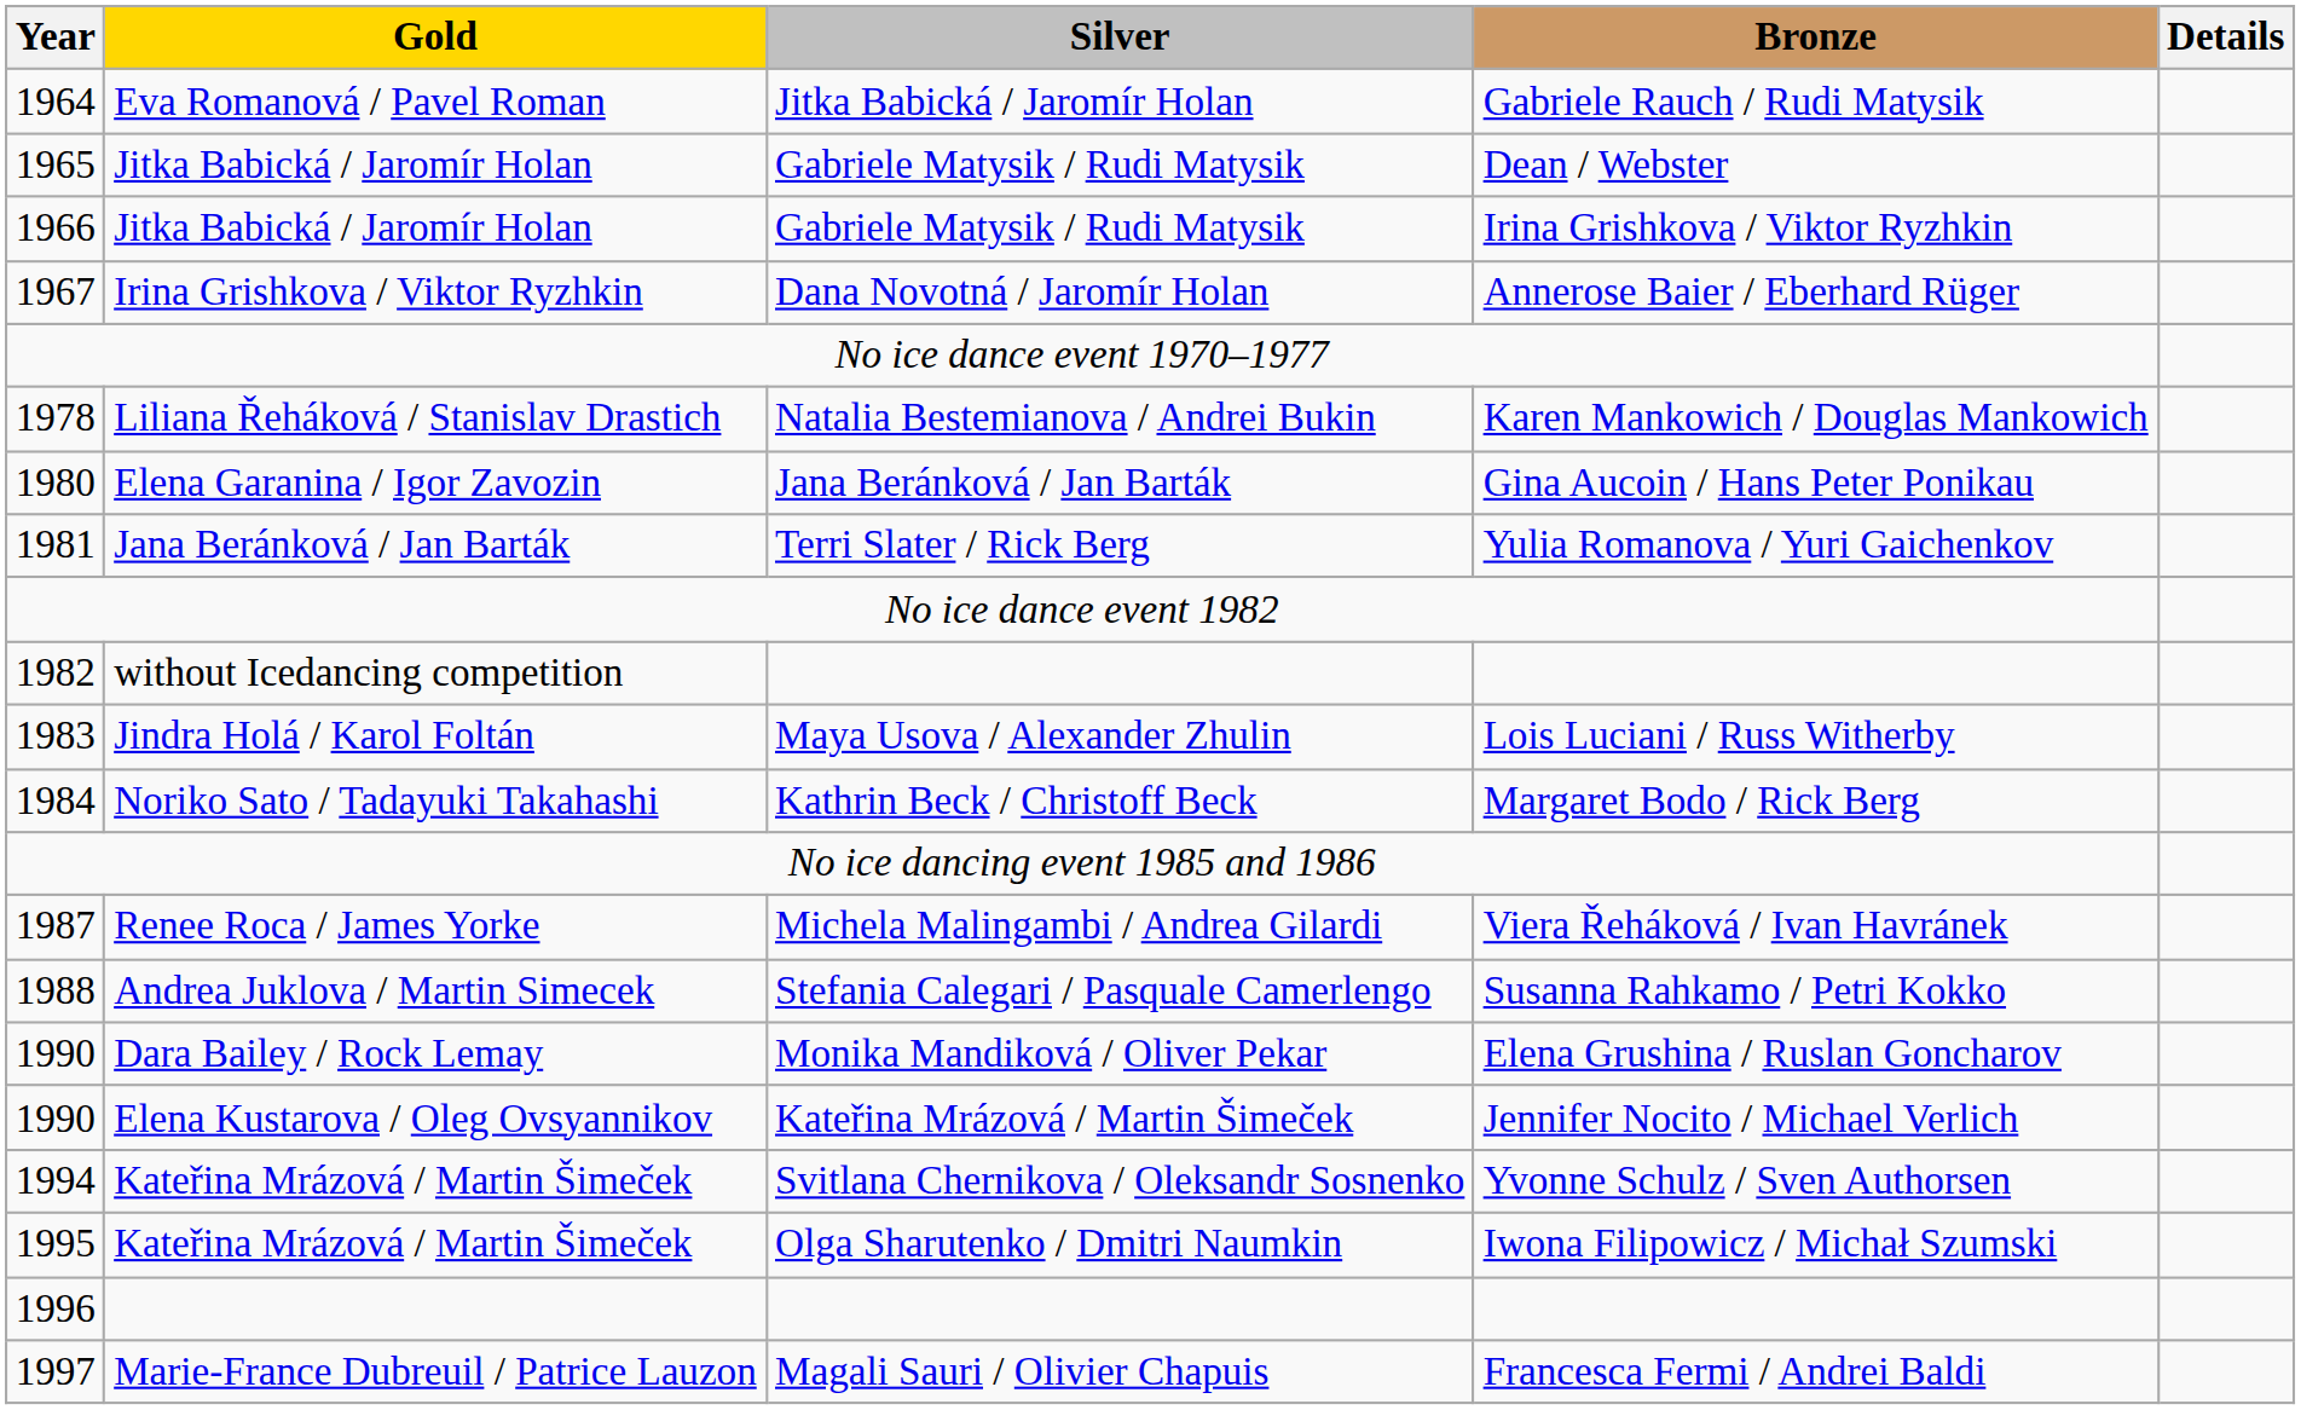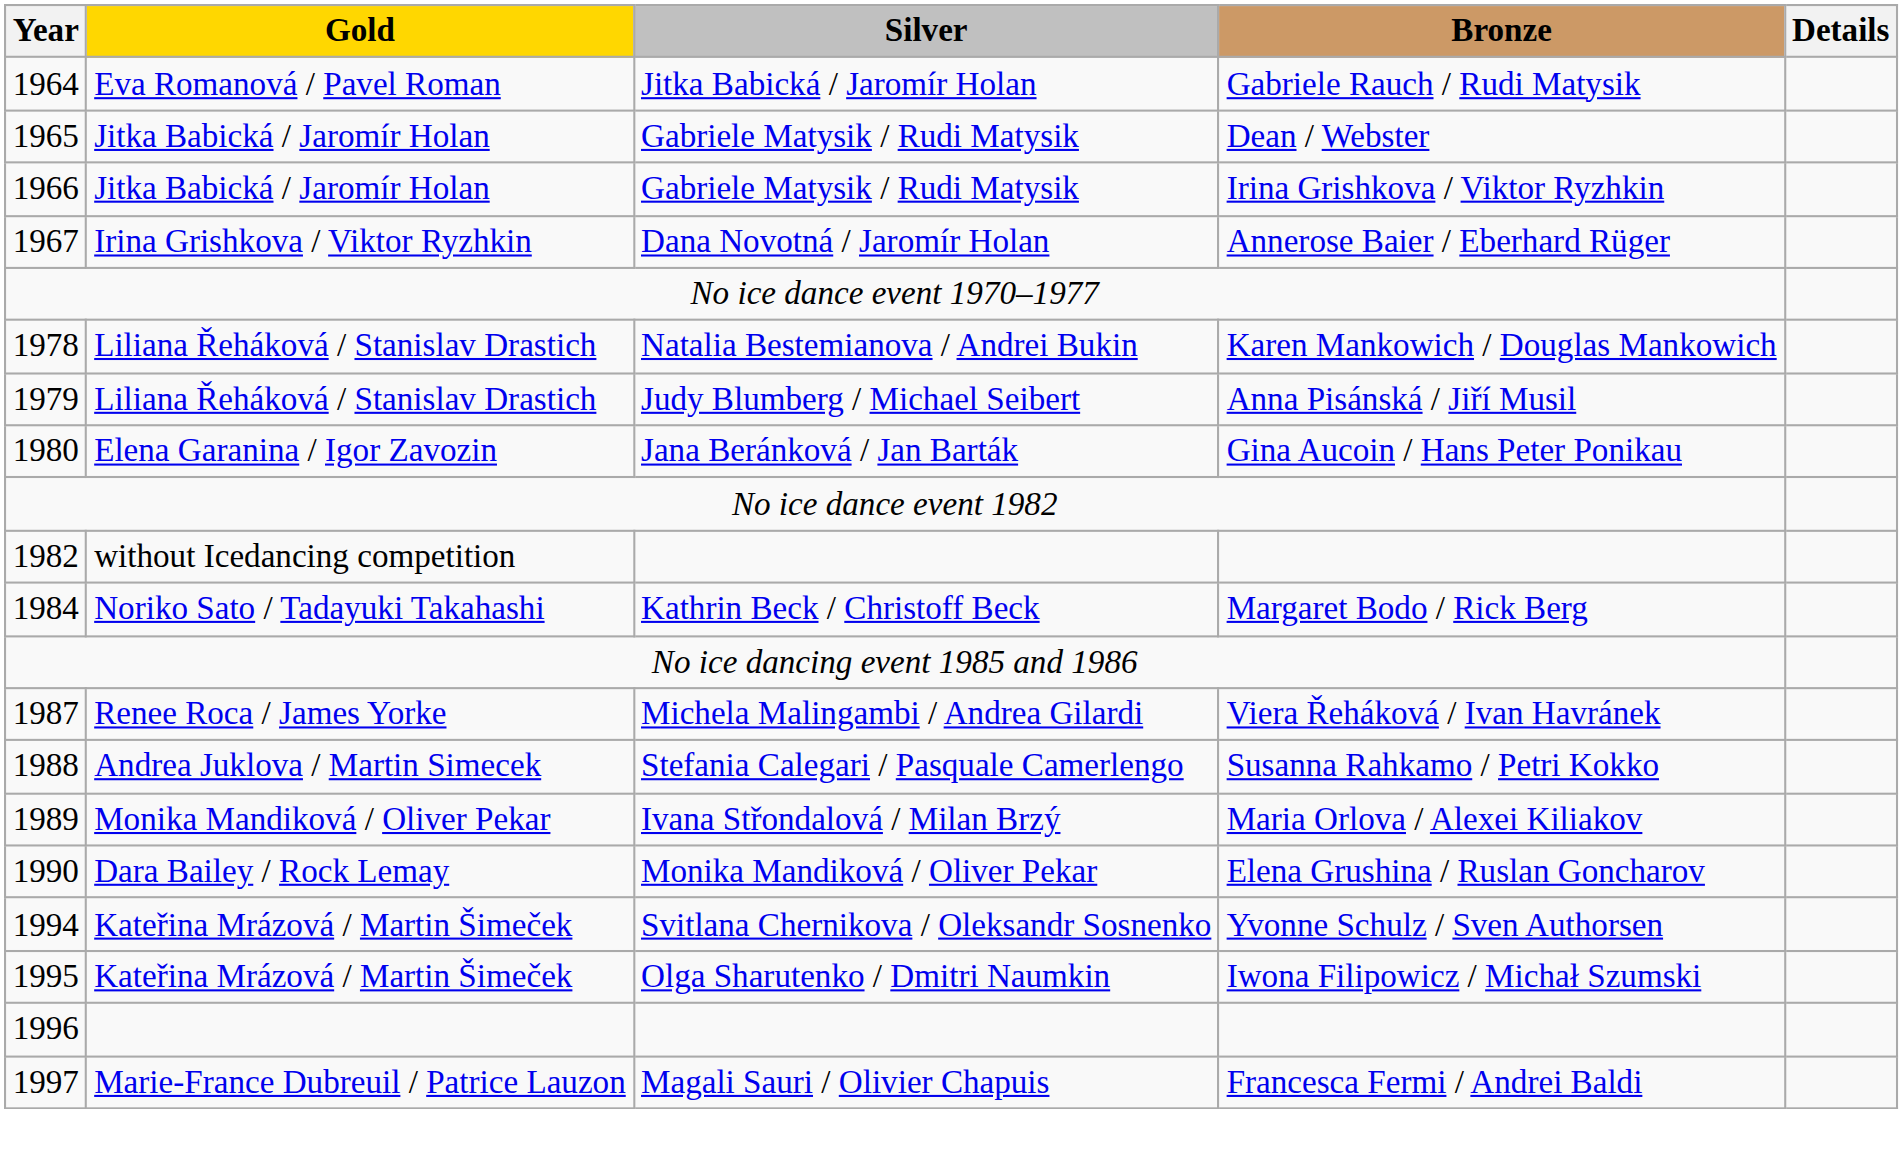 <table class="wikitable">
 <tr>
 <th>Year</th>
 <td align=center bgcolor=gold><strong>Gold</strong></td>
 <td align=center bgcolor=silver><strong>Silver</strong></td>
 <td align=center bgcolor=cc9966><strong>Bronze</strong></td>
 <th>Details</th>
 </tr>
 <tr>
 <td>1964</td>
 <td> <a href='#'>Eva Romanová</a> / <a href='#'>Pavel Roman</a></td>
 <td> <a href='#'>Jitka Babická</a> / <a href='#'>Jaromír Holan</a></td>
 <td> <a href='#'>Gabriele Rauch</a> / <a href='#'>Rudi Matysik</a></td>
 <td></td>
 </tr>
 <tr>
 <td>1965</td>
 <td> <a href='#'>Jitka Babická</a> / <a href='#'>Jaromír Holan</a></td>
 <td> <a href='#'>Gabriele Matysik</a> / <a href='#'>Rudi Matysik</a></td>
 <td> <a href='#'>Dean</a> / <a href='#'>Webster</a></td>
 <td></td>
 </tr>
 <tr>
 <td>1966</td>
 <td> <a href='#'>Jitka Babická</a> / <a href='#'>Jaromír Holan</a></td>
 <td> <a href='#'>Gabriele Matysik</a> / <a href='#'>Rudi Matysik</a></td>
 <td> <a href='#'>Irina Grishkova</a> / <a href='#'>Viktor Ryzhkin</a></td>
 <td></td>
 </tr>
 <tr>
 <td>1967</td>
 <td> <a href='#'>Irina Grishkova</a> / <a href='#'>Viktor Ryzhkin</a></td>
 <td> <a href='#'>Dana Novotná</a> / <a href='#'>Jaromír Holan</a></td>
 <td> <a href='#'>Annerose Baier</a> / <a href='#'>Eberhard Rüger</a></td>
 <td></td>
 </tr>
 <tr>
 <td colspan=4 align=center><em>No ice dance event 1970–1977</em></td>
 <td></td>
 </tr>
 <tr>
 <td>1978</td>
 <td> <a href='#'>Liliana Řeháková</a> / <a href='#'>Stanislav Drastich</a></td>
 <td> <a href='#'>Natalia Bestemianova</a> / <a href='#'>Andrei Bukin</a></td>
 <td> <a href='#'>Karen Mankowich</a> / <a href='#'>Douglas Mankowich</a></td>
 <td></td>
 </tr>
 <tr>
+<td>1979</td>
+<td> <a href='#'>Liliana Řeháková</a> / <a href='#'>Stanislav Drastich</a></td>
+<td> <a href='#'>Judy Blumberg</a> / <a href='#'>Michael Seibert</a></td>
+<td> <a href='#'>Anna Pisánská</a> / <a href='#'>Jiří Musil</a></td>
+<td></td>
+</tr>
+<tr>
 <td>1980</td>
 <td> <a href='#'>Elena Garanina</a> / <a href='#'>Igor Zavozin</a></td>
 <td> <a href='#'>Jana Beránková</a> / <a href='#'>Jan Barták</a></td>
 <td> <a href='#'>Gina Aucoin</a> / <a href='#'>Hans Peter Ponikau</a></td>
-<td></td>
-</tr>
-<tr>
-<td>1981</td>
-<td> <a href='#'>Jana Beránková</a> / <a href='#'>Jan Barták</a></td>
-<td> <a href='#'>Terri Slater</a> / <a href='#'>Rick Berg</a></td>
-<td> <a href='#'>Yulia Romanova</a> / <a href='#'>Yuri Gaichenkov</a></td>
 <td></td>
 </tr>
 <tr>
 <td colspan=4 align=center><em>No ice dance event 1982</em></td>
 <td></td>
 </tr>
 <tr>
 <td>1982</td>
 <td>without Icedancing competition</td>
 <td></td>
 <td></td>
-<td></td>
-</tr>
-<tr>
-<td>1983</td>
-<td> <a href='#'>Jindra Holá</a> / <a href='#'>Karol Foltán</a></td>
-<td> <a href='#'>Maya Usova</a> / <a href='#'>Alexander Zhulin</a></td>
-<td> <a href='#'>Lois Luciani</a> / <a href='#'>Russ Witherby</a></td>
 <td></td>
 </tr>
 <tr>
 <td>1984</td>
 <td> <a href='#'>Noriko Sato</a> / <a href='#'>Tadayuki Takahashi</a></td>
 <td> <a href='#'>Kathrin Beck</a> / <a href='#'>Christoff Beck</a></td>
 <td> <a href='#'>Margaret Bodo</a> / <a href='#'>Rick Berg</a></td>
 <td></td>
 </tr>
 <tr>
 <td colspan=4 align=center><em>No ice dancing event 1985 and 1986</em></td>
 <td></td>
 </tr>
 <tr>
 <td>1987</td>
 <td> <a href='#'>Renee Roca</a> / <a href='#'>James Yorke</a></td>
 <td> <a href='#'>Michela Malingambi</a> / <a href='#'>Andrea Gilardi</a></td>
 <td> <a href='#'>Viera Řeháková</a> / <a href='#'>Ivan Havránek</a></td>
 <td></td>
 </tr>
 <tr>
 <td>1988</td>
 <td> <a href='#'>Andrea Juklova</a> / <a href='#'>Martin Simecek</a></td>
 <td> <a href='#'>Stefania Calegari</a> / <a href='#'>Pasquale Camerlengo</a></td>
 <td> <a href='#'>Susanna Rahkamo</a> / <a href='#'>Petri Kokko</a></td>
 <td></td>
 </tr>
 <tr>
+<td>1989</td>
+<td> <a href='#'>Monika Mandiková</a> / <a href='#'>Oliver Pekar</a></td>
+<td> <a href='#'>Ivana Střondalová</a> / <a href='#'>Milan Brzý</a></td>
+<td> <a href='#'>Maria Orlova</a> / <a href='#'>Alexei Kiliakov</a></td>
+<td></td>
+</tr>
+<tr>
 <td>1990</td>
 <td> <a href='#'>Dara Bailey</a> / <a href='#'>Rock Lemay</a></td>
 <td> <a href='#'>Monika Mandiková</a> / <a href='#'>Oliver Pekar</a></td>
 <td> <a href='#'>Elena Grushina</a> / <a href='#'>Ruslan Goncharov</a></td>
-<td></td>
-</tr>
-<tr>
-<td>1990</td>
-<td> <a href='#'>Elena Kustarova</a> / <a href='#'>Oleg Ovsyannikov</a></td>
-<td> <a href='#'>Kateřina Mrázová</a> / <a href='#'>Martin Šimeček</a></td>
-<td> <a href='#'>Jennifer Nocito</a> / <a href='#'>Michael Verlich</a></td>
 <td></td>
 </tr>
 <tr>
 <td>1994</td>
 <td> <a href='#'>Kateřina Mrázová</a> / <a href='#'>Martin Šimeček</a></td>
 <td> <a href='#'>Svitlana Chernikova</a> / <a href='#'>Oleksandr Sosnenko</a></td>
 <td> <a href='#'>Yvonne Schulz</a> / <a href='#'>Sven Authorsen</a></td>
 <td></td>
 </tr>
 <tr>
 <td>1995</td>
 <td> <a href='#'>Kateřina Mrázová</a> / <a href='#'>Martin Šimeček</a></td>
 <td> <a href='#'>Olga Sharutenko</a> / <a href='#'>Dmitri Naumkin</a></td>
 <td> <a href='#'>Iwona Filipowicz</a> / <a href='#'>Michał Szumski</a></td>
 <td></td>
 </tr>
 <tr>
 <td>1996</td>
 <td></td>
 <td></td>
 <td></td>
 <td></td>
 </tr>
 <tr>
 <td>1997</td>
 <td> <a href='#'>Marie-France Dubreuil</a> / <a href='#'>Patrice Lauzon</a></td>
 <td> <a href='#'>Magali Sauri</a> / <a href='#'>Olivier Chapuis</a></td>
 <td> <a href='#'>Francesca Fermi</a> / <a href='#'>Andrei Baldi</a></td>
 <td></td>
 </tr>
 </table>
